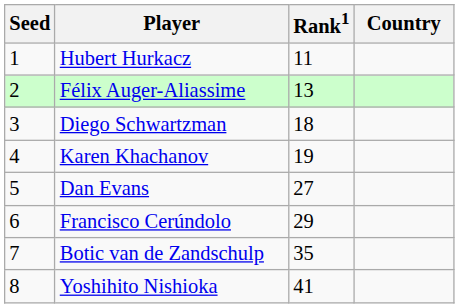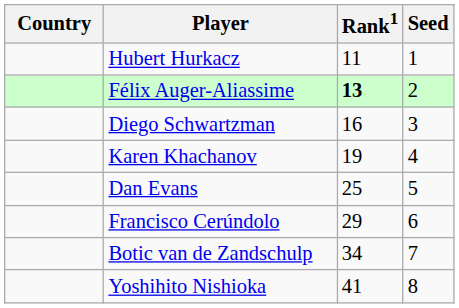 <table class="sortable wikitable">
 <tr>
-<th>Seed</th>
+<th width="70">Country</th>
 <th width="175">Player</th>
 <th>Rank<sup>1</sup></th>
-<th width="70">Country</th>
+<th>Seed</th>
 </tr>
 <tr>
-<td>1</td>
+<td></td>
 <td><a href='#'>Hubert Hurkacz</a></td>
 <td>11</td>
-<td></td>
+<td>1</td>
 </tr>
 <tr bgcolor=#cfc>
+<td></td>
+<td><a href='#'>Félix Auger-Aliassime</a></td>
+<td><strong>13</strong></td>
 <td>2</td>
-<td><a href='#'>Félix Auger-Aliassime</a></td>
-<td>13</td>
-<td></td>
 </tr>
 <tr>
+<td></td>
+<td><a href='#'>Diego Schwartzman</a></td>
+<td>16</td>
 <td>3</td>
-<td><a href='#'>Diego Schwartzman</a></td>
-<td>18</td>
-<td></td>
 </tr>
 <tr>
-<td>4</td>
+<td></td>
 <td><a href='#'>Karen Khachanov</a></td>
 <td>19</td>
-<td></td>
+<td>4</td>
 </tr>
 <tr>
+<td></td>
+<td><a href='#'>Dan Evans</a></td>
+<td>25</td>
 <td>5</td>
-<td><a href='#'>Dan Evans</a></td>
-<td>27</td>
-<td></td>
 </tr>
 <tr>
-<td>6</td>
+<td></td>
 <td><a href='#'>Francisco Cerúndolo</a></td>
 <td>29</td>
-<td></td>
+<td>6</td>
 </tr>
 <tr>
+<td></td>
+<td><a href='#'>Botic van de Zandschulp</a></td>
+<td>34</td>
 <td>7</td>
-<td><a href='#'>Botic van de Zandschulp</a></td>
-<td>35</td>
-<td></td>
 </tr>
 <tr>
-<td>8</td>
+<td></td>
 <td><a href='#'>Yoshihito Nishioka</a></td>
 <td>41</td>
-<td></td>
+<td>8</td>
 </tr>
 </table>
